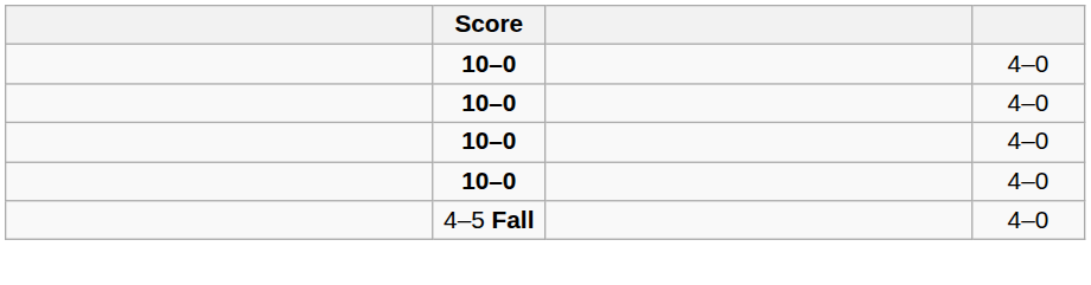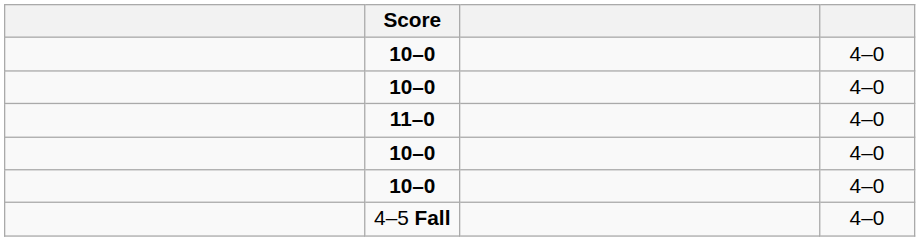 <table class="wikitable" style="text-align: center; ">
 <tr>
 <th align="right" width="270"></th>
 <th width="65">Score</th>
 <th align="left" width="270"></th>
 <th width="65"></th>
 </tr>
 <tr>
 <td align="left"><strong></strong></td>
 <td><strong>10–0</strong></td>
 <td align="left"></td>
 <td>4–0 <strong></strong></td>
 </tr>
 <tr>
 <td align="left"><strong></strong></td>
 <td><strong>10–0</strong></td>
+<td align="left"></td>
+<td>4–0 <strong></strong></td>
+</tr>
+<tr>
+<td align="left"><strong></strong></td>
+<td><strong>11–0</strong></td>
 <td align="left"></td>
 <td>4–0 <strong></strong></td>
 </tr>
 <tr>
 <td align="left"><strong></strong></td>
 <td><strong>10–0</strong></td>
 <td align="left"></td>
 <td>4–0 <strong></strong></td>
 </tr>
 <tr>
 <td align="left"><strong></strong></td>
 <td><strong>10–0</strong></td>
 <td align="left"></td>
 <td>4–0 <strong></strong></td>
 </tr>
 <tr>
 <td align="left"><strong></strong></td>
 <td>4–5 <strong>Fall</strong></td>
 <td align="left"></td>
 <td>4–0 <strong></strong></td>
 </tr>
 </table>
